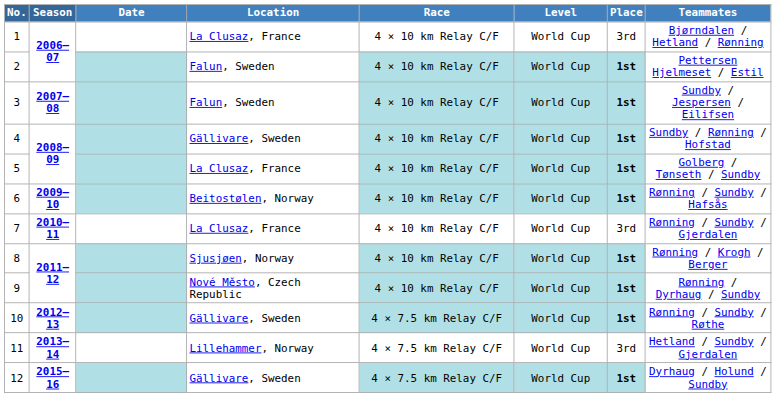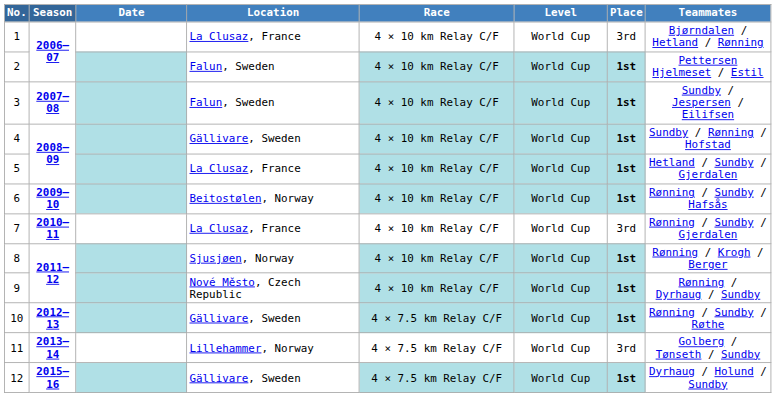 <table class="wikitable sortable" style="font-size:95%; text-align:center; border:grey solid 1px; border-collapse:collapse; background:#ffffff;">
 <tr style="background:#efefef;">
 <th style="background-color:#369; color:white;">No.</th>
 <th style="background-color:#369; color:white;">Season</th>
 <th style="background-color:#4180be; color:white; width:120px;">Date</th>
 <th style="background-color:#4180be; color:white; width:190px;">Location</th>
 <th style="background-color:#4180be; color:white; width:170px;">Race</th>
 <th style="background-color:#4180be; color:white; width:100px;">Level</th>
 <th style="background-color:#4180be; color:white;">Place</th>
 <th style="background-color:#4180be; color:white;">Teammates</th>
 </tr>
 <tr>
 <td>1</td>
 <td rowspan="2"><strong><a href='#'>2006–07</a></strong></td>
 <td style="text-align: right;"></td>
 <td style="text-align: left;"> <a href='#'>La Clusaz</a>, France</td>
 <td>4 × 10 km Relay C/F</td>
 <td>World Cup</td>
 <td>3rd</td>
 <td><a href='#'>Bjørndalen</a> / <a href='#'>Hetland</a> / <a href='#'>Rønning</a></td>
 </tr>
 <tr>
 <td>2</td>
 <td bgcolor="#BOEOE6" style="text-align: right;"></td>
 <td style="text-align: left;"> <a href='#'>Falun</a>, Sweden</td>
 <td bgcolor="#BOEOE6">4 × 10 km Relay C/F</td>
 <td bgcolor="#BOEOE6">World Cup</td>
 <td bgcolor="#BOEOE6"><strong>1st</strong></td>
 <td><a href='#'>Pettersen</a> <a href='#'>Hjelmeset</a> / <a href='#'>Estil</a></td>
 </tr>
 <tr>
 <td>3</td>
 <td><strong><a href='#'>2007–08</a></strong></td>
 <td bgcolor="#BOEOE6" style="text-align: right;"></td>
 <td style="text-align: left;"> <a href='#'>Falun</a>, Sweden</td>
 <td bgcolor="#BOEOE6">4 × 10 km Relay C/F</td>
 <td bgcolor="#BOEOE6">World Cup</td>
 <td bgcolor="#BOEOE6"><strong>1st</strong></td>
 <td><a href='#'>Sundby</a> / <a href='#'>Jespersen</a> / <a href='#'>Eilifsen</a></td>
 </tr>
 <tr>
 <td>4</td>
 <td rowspan="2"><strong><a href='#'>2008–09</a></strong></td>
 <td bgcolor="#BOEOE6" style="text-align: right;"></td>
 <td style="text-align: left;"> <a href='#'>Gällivare</a>, Sweden</td>
 <td bgcolor="#BOEOE6">4 × 10 km Relay C/F</td>
 <td bgcolor="#BOEOE6">World Cup</td>
 <td bgcolor="#BOEOE6"><strong>1st</strong></td>
 <td><a href='#'>Sundby</a> / <a href='#'>Rønning</a> / <a href='#'>Hofstad</a></td>
 </tr>
 <tr>
 <td>5</td>
 <td bgcolor="#BOEOE6" style="text-align: right;"></td>
 <td style="text-align: left;"> <a href='#'>La Clusaz</a>, France</td>
 <td bgcolor="#BOEOE6">4 × 10 km Relay C/F</td>
 <td bgcolor="#BOEOE6">World Cup</td>
 <td bgcolor="#BOEOE6"><strong>1st</strong></td>
-<td><a href='#'>Golberg</a> / <a href='#'>Tønseth</a> / <a href='#'>Sundby</a></td>
+<td><a href='#'>Hetland</a> / <a href='#'>Sundby</a> / <a href='#'>Gjerdalen</a></td>
 </tr>
 <tr>
 <td>6</td>
 <td><strong><a href='#'>2009–10</a></strong></td>
 <td bgcolor="#BOEOE6" style="text-align: right;"></td>
 <td style="text-align: left;"> <a href='#'>Beitostølen</a>, Norway</td>
 <td bgcolor="#BOEOE6">4 × 10 km Relay C/F</td>
 <td bgcolor="#BOEOE6">World Cup</td>
 <td bgcolor="#BOEOE6"><strong>1st</strong></td>
 <td><a href='#'>Rønning</a> / <a href='#'>Sundby</a> / <a href='#'>Hafsås</a></td>
 </tr>
 <tr>
 <td>7</td>
 <td><strong><a href='#'>2010–11</a></strong></td>
 <td style="text-align: right;"></td>
 <td style="text-align: left;"> <a href='#'>La Clusaz</a>, France</td>
 <td>4 × 10 km Relay C/F</td>
 <td>World Cup</td>
 <td>3rd</td>
 <td><a href='#'>Rønning</a> / <a href='#'>Sundby</a> / <a href='#'>Gjerdalen</a></td>
 </tr>
 <tr>
 <td>8</td>
 <td rowspan="2"><strong><a href='#'>2011–12</a></strong></td>
 <td bgcolor="#BOEOE6" style="text-align: right;"></td>
 <td style="text-align: left;"> <a href='#'>Sjusjøen</a>, Norway</td>
 <td bgcolor="#BOEOE6">4 × 10 km Relay C/F</td>
 <td bgcolor="#BOEOE6">World Cup</td>
 <td bgcolor="#BOEOE6"><strong>1st</strong></td>
 <td><a href='#'>Rønning</a> / <a href='#'>Krogh</a> / <a href='#'>Berger</a></td>
 </tr>
 <tr>
 <td>9</td>
 <td bgcolor="#BOEOE6" style="text-align: right;"></td>
 <td style="text-align: left;"> <a href='#'>Nové Město</a>, Czech Republic</td>
 <td bgcolor="#BOEOE6">4 × 10 km Relay C/F</td>
 <td bgcolor="#BOEOE6">World Cup</td>
 <td bgcolor="#BOEOE6"><strong>1st</strong></td>
 <td><a href='#'>Rønning</a> / <a href='#'>Dyrhaug</a> / <a href='#'>Sundby</a></td>
 </tr>
 <tr>
 <td>10</td>
 <td><strong><a href='#'>2012–13</a></strong></td>
 <td bgcolor="#BOEOE6" style="text-align: right;"></td>
 <td style="text-align: left;"> <a href='#'>Gällivare</a>, Sweden</td>
 <td bgcolor="#BOEOE6">4 × 7.5 km Relay C/F</td>
 <td bgcolor="#BOEOE6">World Cup</td>
 <td bgcolor="#BOEOE6"><strong>1st</strong></td>
 <td><a href='#'>Rønning</a> / <a href='#'>Sundby</a> / <a href='#'>Røthe</a></td>
 </tr>
 <tr>
 <td>11</td>
 <td><strong><a href='#'>2013–14</a></strong></td>
 <td style="text-align: right;"></td>
 <td style="text-align: left;"> <a href='#'>Lillehammer</a>, Norway</td>
 <td>4 × 7.5 km Relay C/F</td>
 <td>World Cup</td>
 <td>3rd</td>
-<td><a href='#'>Hetland</a> / <a href='#'>Sundby</a> / <a href='#'>Gjerdalen</a></td>
+<td><a href='#'>Golberg</a> / <a href='#'>Tønseth</a> / <a href='#'>Sundby</a></td>
 </tr>
 <tr>
 <td>12</td>
 <td><strong><a href='#'>2015–16</a></strong></td>
 <td bgcolor="#BOEOE6" style="text-align: right;"></td>
 <td style="text-align: left;"> <a href='#'>Gällivare</a>, Sweden</td>
 <td bgcolor="#BOEOE6">4 × 7.5 km Relay C/F</td>
 <td bgcolor="#BOEOE6">World Cup</td>
 <td bgcolor="#BOEOE6"><strong>1st</strong></td>
 <td><a href='#'>Dyrhaug</a> / <a href='#'>Holund</a> / <a href='#'>Sundby</a></td>
 </tr>
 </table>
